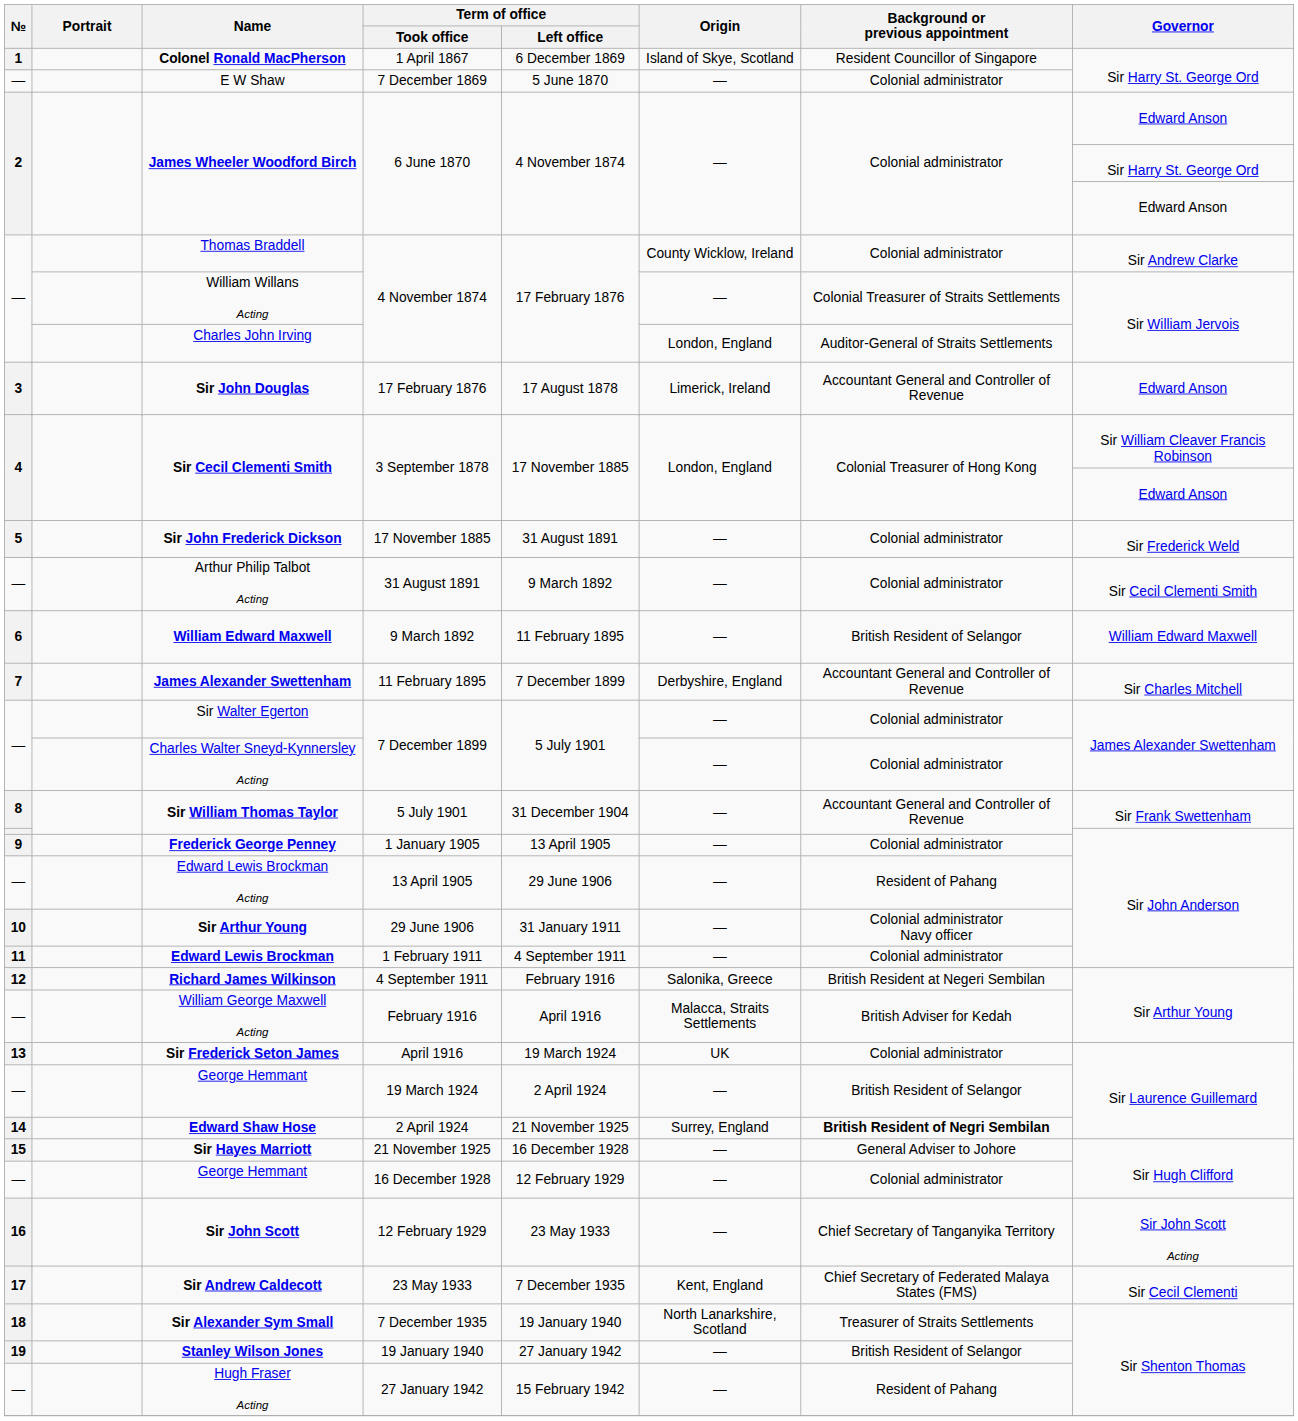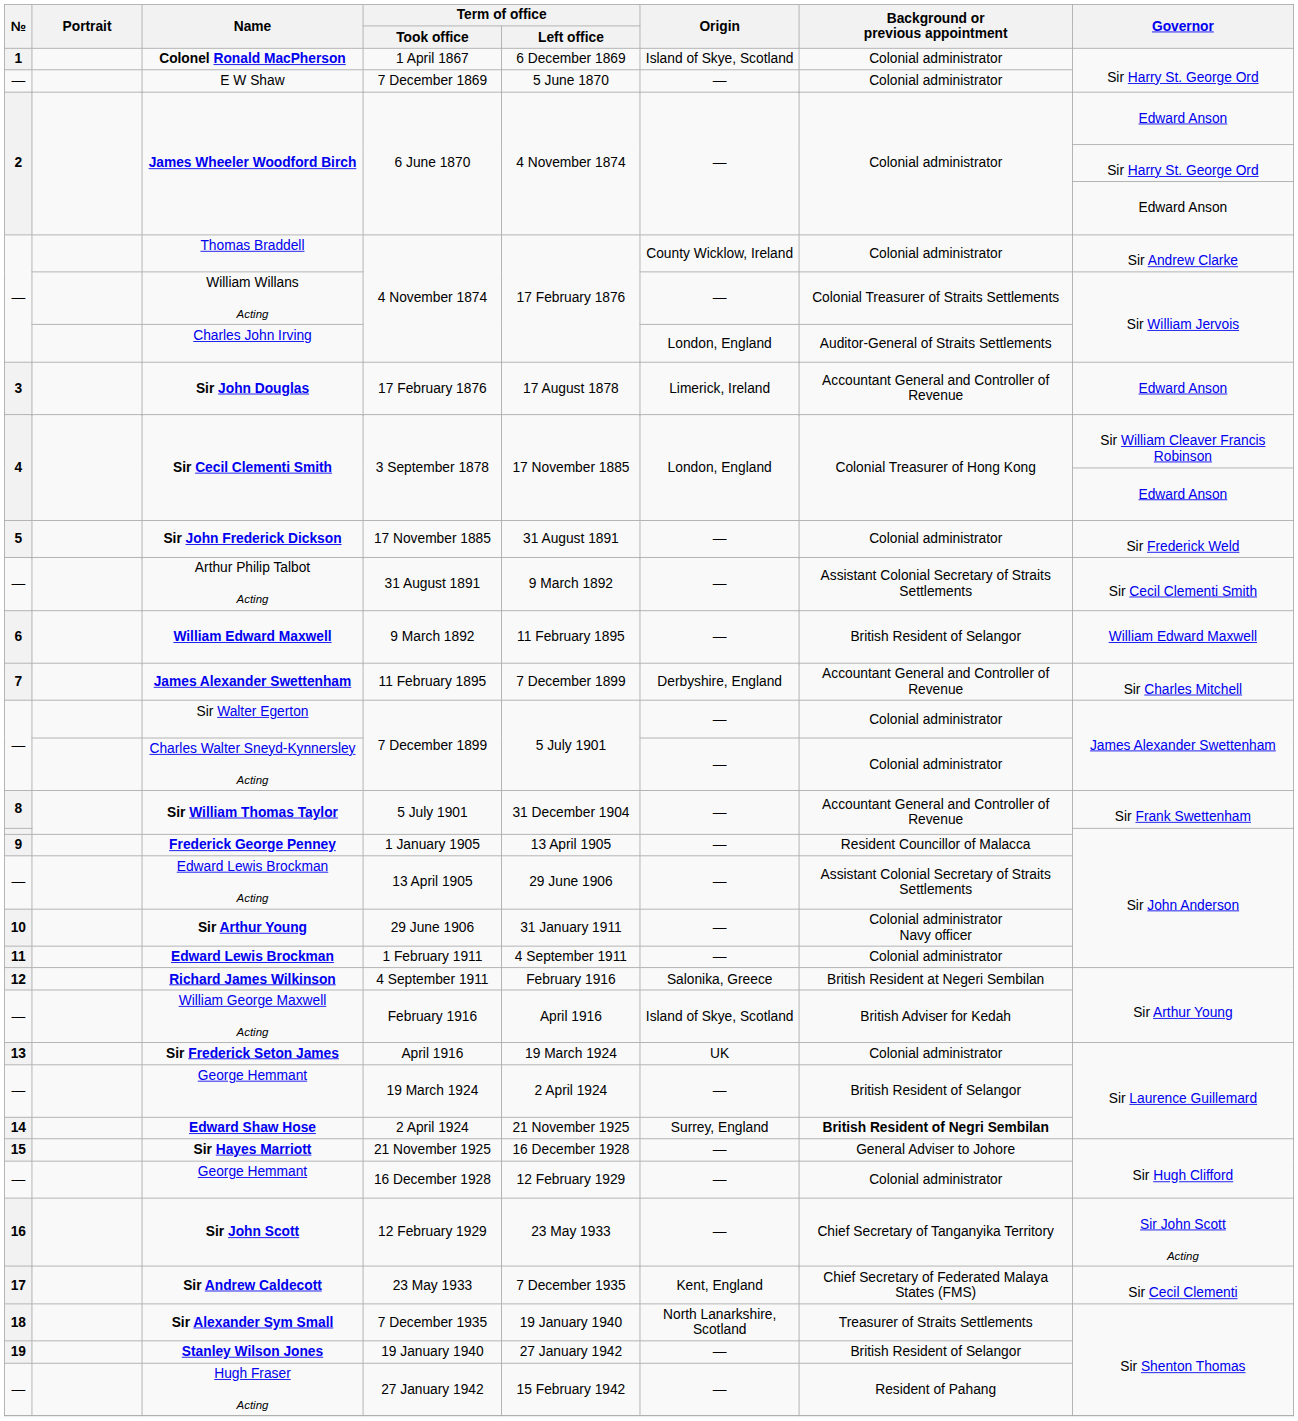 <table class="wikitable sortable sticky-header-multi" style=text-align:center width=1500px>
 <tr>
 <th rowspan=2 width=25px><strong>№</strong></th>
 <th rowspan=2 width=120px>Portrait</th>
 <th rowspan=2 width=250px>Name<br></th>
 <th colspan=2 width=350px>Term of office</th>
 <th rowspan=2>Origin</th>
 <th rowspan=2>Background or<br>previous appointment</th>
 <th rowspan=2 width=250px><a href='#'>Governor</a><br></th>
 </tr>
 <tr>
 <th>Took office</th>
 <th>Left office</th>
 </tr>
 <tr>
 <th>1</th>
 <td></td>
 <td><strong>Colonel <a href='#'>Ronald MacPherson</a></strong><br></td>
 <td>1 April 1867</td>
 <td>6 December 1869<br></td>
 <td>Island of Skye, Scotland</td>
-<td>Resident Councillor of Singapore</td>
+<td>Colonial administrator</td>
 <td rowspan=3><br>Sir <a href='#'>Harry St. George Ord</a><br></td>
 </tr>
 <tr>
 <td>—</td>
 <td></td>
 <td>E W Shaw<br></td>
 <td>7 December 1869</td>
 <td>5 June 1870</td>
 <td>—</td>
 <td>Colonial administrator</td>
 </tr>
 <tr>
 <th rowspan=5>2</th>
 <td rowspan=5></td>
 <td rowspan=5><strong><a href='#'>James Wheeler Woodford Birch</a></strong><br></td>
 <td rowspan=5>6 June 1870</td>
 <td rowspan=5>4 November 1874</td>
 <td rowspan=5>—</td>
 <td rowspan=5>Colonial administrator</td>
 </tr>
 <tr>
 <td><br><a href='#'>Edward Anson</a><br><br><em></em></td>
 </tr>
 <tr>
 <td><br>Sir <a href='#'>Harry St. George Ord</a><br></td>
 </tr>
 <tr>
 <td><br>Edward Anson<br><br><em></em></td>
 </tr>
 <tr>
 <td rowspan=3><br>Sir <a href='#'>Andrew Clarke</a><br></td>
 </tr>
 <tr>
 <td rowspan=4>—</td>
 <td></td>
 <td><a href='#'>Thomas Braddell</a><br><br><em></em></td>
 <td rowspan=4>4 November 1874</td>
 <td rowspan=4>17 February 1876</td>
 <td>County Wicklow, Ireland</td>
 <td>Colonial administrator</td>
 </tr>
 <tr>
 <td rowspan=2></td>
 <td rowspan=2>William Willans<br><br><small><em>Acting</em></small></td>
 <td rowspan=2>—</td>
 <td rowspan=2>Colonial Treasurer of Straits Settlements</td>
 </tr>
 <tr>
 <td rowspan=3><br>Sir <a href='#'>William Jervois</a><br></td>
 </tr>
 <tr>
 <td></td>
 <td><a href='#'>Charles John Irving</a><br><br></td>
 <td>London, England</td>
 <td>Auditor-General of Straits Settlements</td>
 </tr>
 <tr>
 <th rowspan=3>3</th>
 <td rowspan=3></td>
 <td rowspan=3><strong>Sir <a href='#'>John Douglas</a></strong><br></td>
 <td rowspan=3>17 February 1876</td>
 <td rowspan=3>17 August 1878</td>
 <td rowspan=3>Limerick, Ireland</td>
 <td rowspan=3>Accountant General and Controller of Revenue</td>
 </tr>
 <tr>
 <td><br><a href='#'>Edward Anson</a><br><br><em></em></td>
 </tr>
 <tr>
 <td rowspan=2><br>Sir <a href='#'>William Cleaver Francis Robinson</a><br></td>
 </tr>
 <tr>
 <th rowspan=3>4</th>
 <td rowspan=3></td>
 <td rowspan=3><strong>Sir <a href='#'>Cecil Clementi Smith</a></strong><br></td>
 <td rowspan=3>3 September 1878</td>
 <td rowspan=3>17 November 1885</td>
 <td rowspan=3>London, England</td>
 <td rowspan=3>Colonial Treasurer of Hong Kong</td>
 </tr>
 <tr>
 <td><br><a href='#'>Edward Anson</a><br><br><em></em></td>
 </tr>
 <tr>
 <td rowspan=2><br>Sir <a href='#'>Frederick Weld</a><br></td>
 </tr>
 <tr>
 <th rowspan=2>5</th>
 <td rowspan=2></td>
 <td rowspan=2><strong>Sir <a href='#'>John Frederick Dickson</a></strong><br></td>
 <td rowspan=2>17 November 1885<br></td>
 <td rowspan=2>31 August 1891<br></td>
 <td rowspan=2>—</td>
 <td rowspan=2>Colonial administrator</td>
 </tr>
 <tr>
 <td rowspan=3><br>Sir <a href='#'>Cecil Clementi Smith</a><br></td>
 </tr>
 <tr>
 <td>—</td>
 <td></td>
 <td>Arthur Philip Talbot<br><br><small><em>Acting</em></small></td>
 <td>31 August 1891<br></td>
 <td>9 March 1892<br></td>
 <td>—</td>
-<td>Colonial administrator</td>
+<td>Assistant Colonial Secretary of Straits Settlements</td>
 </tr>
 <tr>
 <th rowspan=3>6</th>
 <td rowspan=3></td>
 <td rowspan=3><strong><a href='#'>William Edward Maxwell</a></strong><br></td>
 <td rowspan=3>9 March 1892<br></td>
 <td rowspan=3>11 February 1895</td>
 <td rowspan=3>—</td>
 <td rowspan=3>British Resident of Selangor</td>
 </tr>
 <tr>
 <td><br><a href='#'>William Edward Maxwell</a><br><br><em></em></td>
 </tr>
 <tr>
 <td rowspan=2><br>Sir <a href='#'>Charles Mitchell</a><br></td>
 </tr>
 <tr>
 <th>7</th>
 <td></td>
 <td><strong><a href='#'>James Alexander Swettenham</a></strong><br></td>
 <td>11 February 1895</td>
 <td>7 December 1899</td>
 <td>Derbyshire, England</td>
 <td>Accountant General and Controller of Revenue</td>
 </tr>
 <tr>
 <td rowspan=2>—</td>
 <td></td>
 <td>Sir <a href='#'>Walter Egerton</a><br><br></td>
 <td rowspan=2>7 December 1899</td>
 <td rowspan=2>5 July 1901</td>
 <td>—</td>
 <td>Colonial administrator</td>
 <td rowspan=2><br><a href='#'>James Alexander Swettenham</a><br><br><em></em></td>
 </tr>
 <tr>
 <td></td>
 <td><a href='#'>Charles Walter Sneyd-Kynnersley</a><br><br><small><em>Acting</em></small></td>
 <td>—</td>
 <td>Colonial administrator</td>
 </tr>
 <tr>
 <th rowspan=2>8</th>
 <td rowspan=3></td>
 <td rowspan=3><strong>Sir <a href='#'>William Thomas Taylor</a></strong><br></td>
 <td rowspan=3>5 July 1901</td>
 <td rowspan=3>31 December 1904</td>
 <td rowspan=3>—</td>
 <td rowspan=3>Accountant General and Controller of Revenue</td>
 <td><br>Sir <a href='#'>Frank Swettenham</a><br></td>
 </tr>
 <tr>
 <td rowspan=6><br>Sir <a href='#'>John Anderson</a><br></td>
 </tr>
 <tr>
 <th></th>
 </tr>
 <tr>
 <th>9</th>
 <td></td>
 <td><strong><a href='#'>Frederick George Penney</a></strong><br></td>
 <td>1 January 1905</td>
 <td>13 April 1905</td>
 <td>—</td>
-<td>Colonial administrator</td>
+<td>Resident Councillor of Malacca</td>
 </tr>
 <tr>
 <td>—</td>
 <td></td>
 <td><a href='#'>Edward Lewis Brockman</a><br><br><small><em>Acting</em></small></td>
 <td>13 April 1905</td>
 <td>29 June 1906</td>
 <td>—</td>
-<td>Resident of Pahang</td>
+<td>Assistant Colonial Secretary of Straits Settlements</td>
 </tr>
 <tr>
 <th>10</th>
 <td></td>
 <td><strong>Sir <a href='#'>Arthur Young</a></strong><br></td>
 <td>29 June 1906</td>
 <td>31 January 1911<br></td>
 <td>—</td>
 <td>Colonial administrator<br> Navy officer</td>
 </tr>
 <tr>
 <th>11</th>
 <td></td>
 <td><strong><a href='#'>Edward Lewis Brockman</a></strong><br></td>
 <td>1 February 1911<br></td>
 <td>4 September 1911<br></td>
 <td>—</td>
 <td>Colonial administrator</td>
 </tr>
 <tr>
 <th>12</th>
 <td></td>
 <td><strong><a href='#'>Richard James Wilkinson</a></strong><br></td>
 <td>4 September 1911<br></td>
 <td>February 1916</td>
 <td>Salonika, Greece</td>
 <td>British Resident at Negeri Sembilan</td>
 <td rowspan=3><br>Sir <a href='#'>Arthur Young</a><br></td>
 </tr>
 <tr>
 <td>—</td>
 <td></td>
 <td><a href='#'>William George Maxwell</a><br><br><small><em>Acting</em></small></td>
 <td>February 1916<br></td>
 <td>April 1916</td>
-<td>Malacca, Straits Settlements</td>
+<td>Island of Skye, Scotland</td>
 <td>British Adviser for Kedah</td>
 </tr>
 <tr>
 <th rowspan=2>13</th>
 <td rowspan=2></td>
 <td rowspan=2><strong>Sir <a href='#'>Frederick Seton James</a></strong><br></td>
 <td rowspan=2>April 1916</td>
 <td rowspan=2>19 March 1924</td>
 <td rowspan=2>UK</td>
 <td rowspan=2>Colonial administrator</td>
 </tr>
 <tr>
 <td rowspan=4><br>Sir <a href='#'>Laurence Guillemard</a><br></td>
 </tr>
 <tr>
 <td>—</td>
 <td></td>
 <td><a href='#'>George Hemmant</a><br><br><br></td>
 <td>19 March 1924</td>
 <td>2 April 1924</td>
 <td>—</td>
 <td>British Resident of Selangor</td>
 </tr>
 <tr>
 <th>14</th>
 <td></td>
 <td><strong><a href='#'>Edward Shaw Hose</a></strong><br></td>
 <td>2 April 1924</td>
 <td>21 November 1925</td>
 <td>Surrey, England</td>
 <td><strong>British Resident of Negri Sembilan</strong></td>
 </tr>
 <tr>
 <th rowspan=2>15</th>
 <td rowspan=2></td>
 <td rowspan=2><strong>Sir <a href='#'>Hayes Marriott</a></strong><br></td>
 <td rowspan=2>21 November 1925</td>
 <td rowspan=2>16 December 1928</td>
 <td rowspan=2>—</td>
 <td rowspan=2>General Adviser to Johore</td>
 </tr>
 <tr>
 <td rowspan=3><br>Sir <a href='#'>Hugh Clifford</a><br></td>
 </tr>
 <tr>
 <td>—</td>
 <td></td>
 <td><a href='#'>George Hemmant</a><br><br></td>
 <td>16 December 1928</td>
 <td>12 February 1929</td>
 <td>—</td>
 <td>Colonial administrator</td>
 </tr>
 <tr>
 <th rowspan=3>16</th>
 <td rowspan=3></td>
 <td rowspan=3><strong>Sir <a href='#'>John Scott</a></strong><br></td>
 <td rowspan=3>12 February 1929</td>
 <td rowspan=3>23 May 1933</td>
 <td rowspan=3>—</td>
 <td rowspan=3>Chief Secretary of Tanganyika Territory</td>
 </tr>
 <tr>
 <td><br><a href='#'>Sir John Scott</a><br><br><em><small>Acting</small></em></td>
 </tr>
 <tr>
 <td rowspan=2><br>Sir <a href='#'>Cecil Clementi</a><br></td>
 </tr>
 <tr>
 <th rowspan=2>17</th>
 <td rowspan=2></td>
 <td rowspan=2><strong>Sir <a href='#'>Andrew Caldecott</a></strong><br></td>
 <td rowspan=2>23 May 1933</td>
 <td rowspan=2>7 December 1935</td>
 <td rowspan=2>Kent, England</td>
 <td rowspan=2>Chief Secretary of Federated Malaya States (FMS)</td>
 </tr>
 <tr>
 <td rowspan=4><br>Sir <a href='#'>Shenton Thomas</a><br></td>
 </tr>
 <tr>
 <th>18</th>
 <td></td>
 <td><strong>Sir <a href='#'>Alexander Sym Small</a></strong><br></td>
 <td>7 December 1935</td>
 <td>19 January 1940</td>
 <td>North Lanarkshire, Scotland</td>
 <td>Treasurer of Straits Settlements</td>
 </tr>
 <tr>
 <th>19</th>
 <td></td>
 <td><strong><a href='#'>Stanley Wilson Jones</a></strong><br></td>
 <td>19 January 1940</td>
 <td>27 January 1942</td>
 <td>—</td>
 <td>British Resident of Selangor</td>
 </tr>
 <tr>
 <td>—</td>
 <td></td>
 <td><a href='#'>Hugh Fraser</a><br><br><small><em>Acting</em></small></td>
 <td>27 January 1942</td>
 <td>15 February 1942</td>
 <td>—</td>
 <td>Resident of Pahang</td>
 </tr>
 <tr>
 </tr>
 </table>
